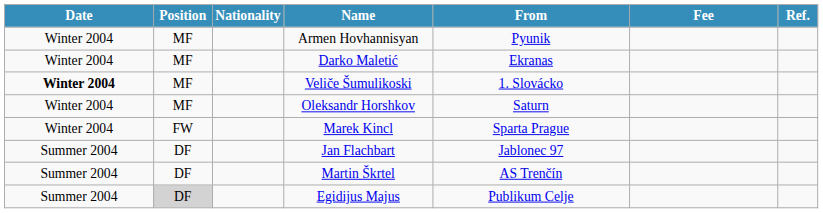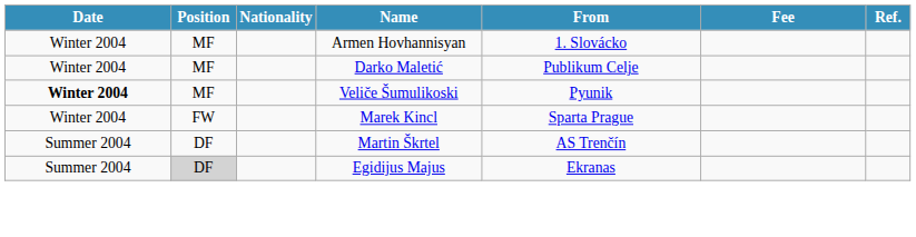 <table class="wikitable"  style="text-align:center; font-size:90%; ">
 <tr>
 <th style="background:#348EB9; color:white; width:150px;">Date</th>
 <th style="background:#348EB9; color:white; width:55px;">Position</th>
 <th style="background:#348EB9; color:white; width:55px;">Nationality</th>
 <th style="background:#348EB9; color:white; width:150px;">Name</th>
 <th style="background:#348EB9; color:white; width:200px;">From</th>
 <th style="background:#348EB9; color:white; width:150px;">Fee</th>
 <th style="background:#348EB9; color:white; width:35px;">Ref.</th>
 </tr>
 <tr>
 <td>Winter 2004</td>
 <td>MF</td>
 <td></td>
 <td>Armen Hovhannisyan</td>
-<td><a href='#'>Pyunik</a></td>
+<td><a href='#'>1. Slovácko</a></td>
 <td></td>
 <td></td>
 </tr>
 <tr>
 <td>Winter 2004</td>
 <td>MF</td>
 <td></td>
 <td><a href='#'>Darko Maletić</a></td>
-<td><a href='#'>Ekranas</a></td>
+<td><a href='#'>Publikum Celje</a></td>
 <td></td>
 <td></td>
 </tr>
 <tr>
 <td><strong>Winter 2004</strong></td>
 <td>MF</td>
 <td></td>
 <td><a href='#'>Veliče Šumulikoski</a></td>
-<td><a href='#'>1. Slovácko</a></td>
-<td></td>
-<td></td>
-</tr>
-<tr>
-<td>Winter 2004</td>
-<td>MF</td>
-<td></td>
-<td><a href='#'>Oleksandr Horshkov</a></td>
-<td><a href='#'>Saturn</a></td>
+<td><a href='#'>Pyunik</a></td>
 <td></td>
 <td></td>
 </tr>
 <tr>
 <td>Winter 2004</td>
 <td>FW</td>
 <td></td>
 <td><a href='#'>Marek Kincl</a></td>
 <td><a href='#'>Sparta Prague</a></td>
-<td></td>
-<td></td>
-</tr>
-<tr>
-<td>Summer 2004</td>
-<td>DF</td>
-<td></td>
-<td><a href='#'>Jan Flachbart</a></td>
-<td><a href='#'>Jablonec 97</a></td>
 <td></td>
 <td></td>
 </tr>
 <tr>
 <td>Summer 2004</td>
 <td>DF</td>
 <td></td>
 <td><a href='#'>Martin Škrtel</a></td>
 <td><a href='#'>AS Trenčín</a></td>
 <td></td>
 <td></td>
 </tr>
 <tr>
 <td>Summer 2004</td>
 <td style="background: lightgrey;">DF</td>
 <td></td>
 <td><a href='#'>Egidijus Majus</a></td>
-<td><a href='#'>Publikum Celje</a></td>
+<td><a href='#'>Ekranas</a></td>
 <td></td>
 <td></td>
 </tr>
 </table>
